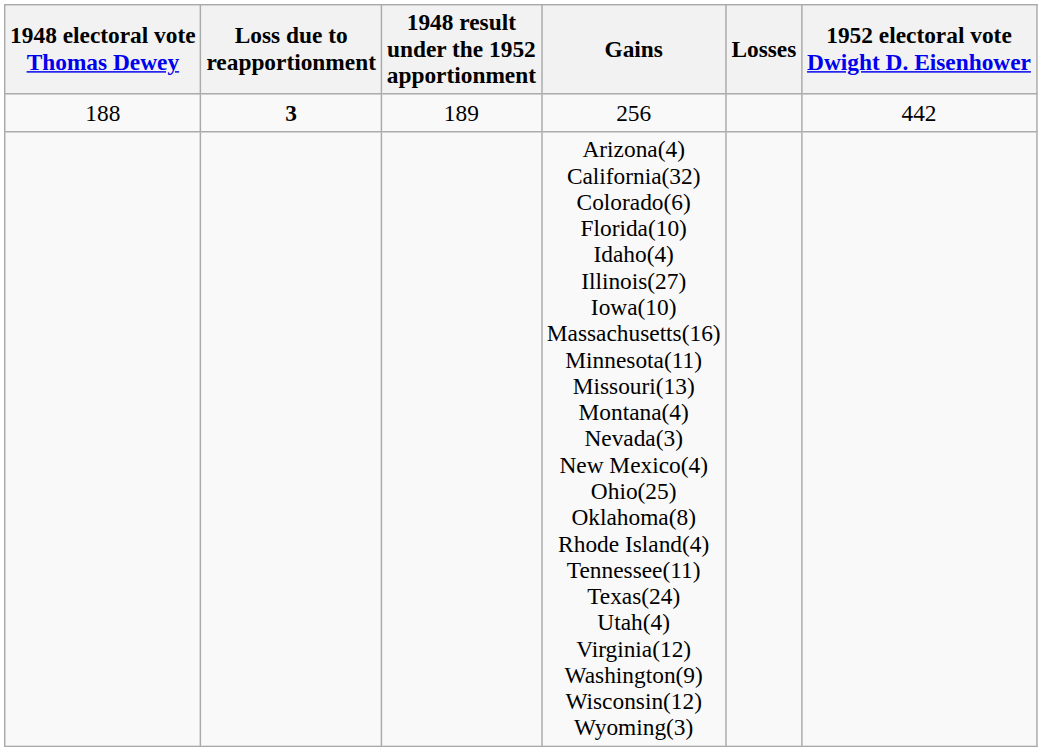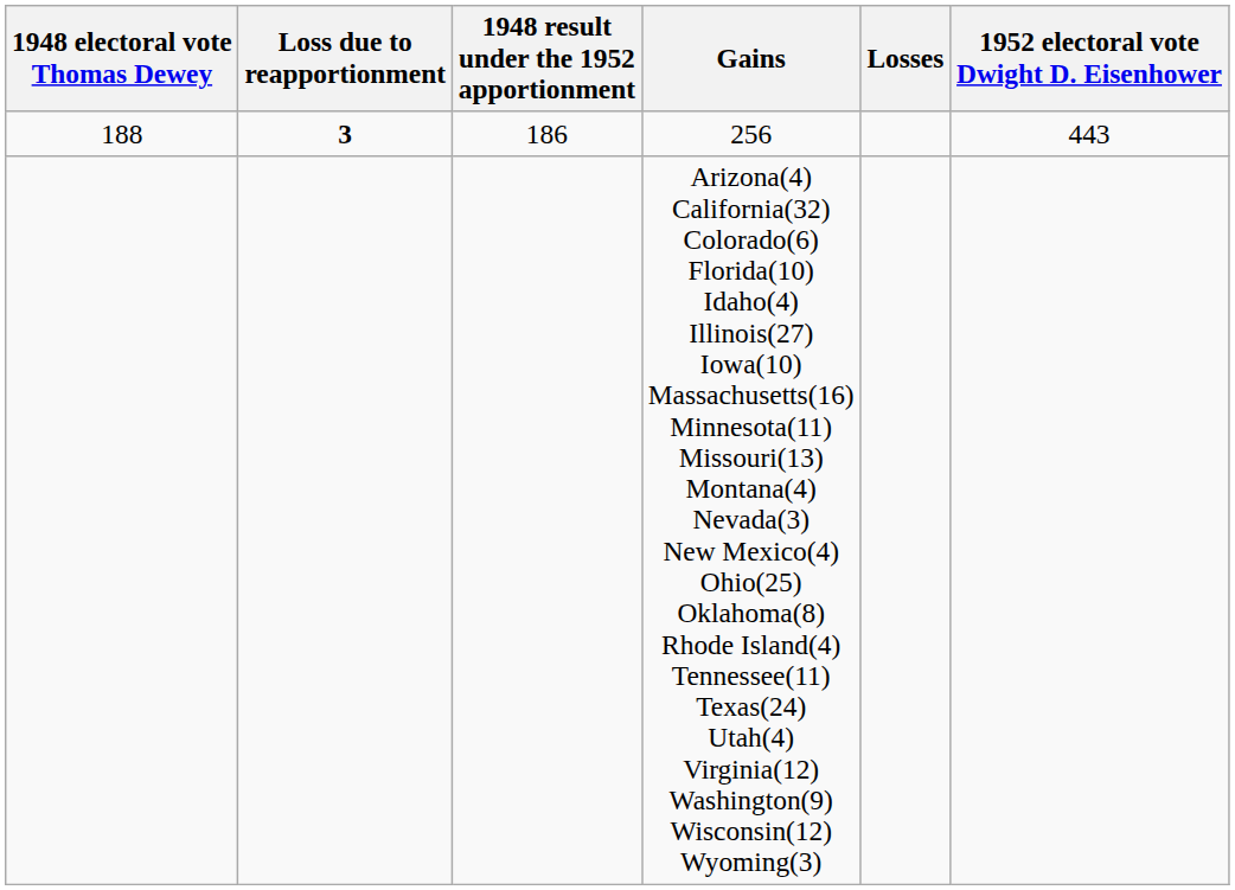 <table class="wikitable" style="text-align:center">
 <tr>
 <th>1948 electoral vote<br><a href='#'>Thomas Dewey</a></th>
 <th>Loss due to<br>reapportionment</th>
 <th>1948 result<br>under the 1952<br>apportionment</th>
 <th>Gains</th>
 <th>Losses</th>
 <th>1952 electoral vote<br><a href='#'>Dwight D. Eisenhower</a></th>
 </tr>
 <tr>
 <td>188</td>
 <td><strong> 3</strong></td>
-<td>189</td>
+<td>186</td>
 <td> 256</td>
 <td></td>
-<td>442</td>
+<td>443</td>
 </tr>
 <tr>
 <td></td>
 <td></td>
 <td></td>
 <td>Arizona(4)<br>California(32)<br>Colorado(6)<br>Florida(10)<br>Idaho(4)<br>Illinois(27)<br>Iowa(10)<br>Massachusetts(16)<br>Minnesota(11)<br>Missouri(13)<br>Montana(4)<br>Nevada(3)<br>New Mexico(4)<br>Ohio(25)<br>Oklahoma(8)<br>Rhode Island(4)<br>Tennessee(11)<br>Texas(24)<br>Utah(4)<br>Virginia(12)<br>Washington(9)<br>Wisconsin(12)<br>Wyoming(3)</td>
 <td></td>
 <td></td>
 </tr>
 </table>
